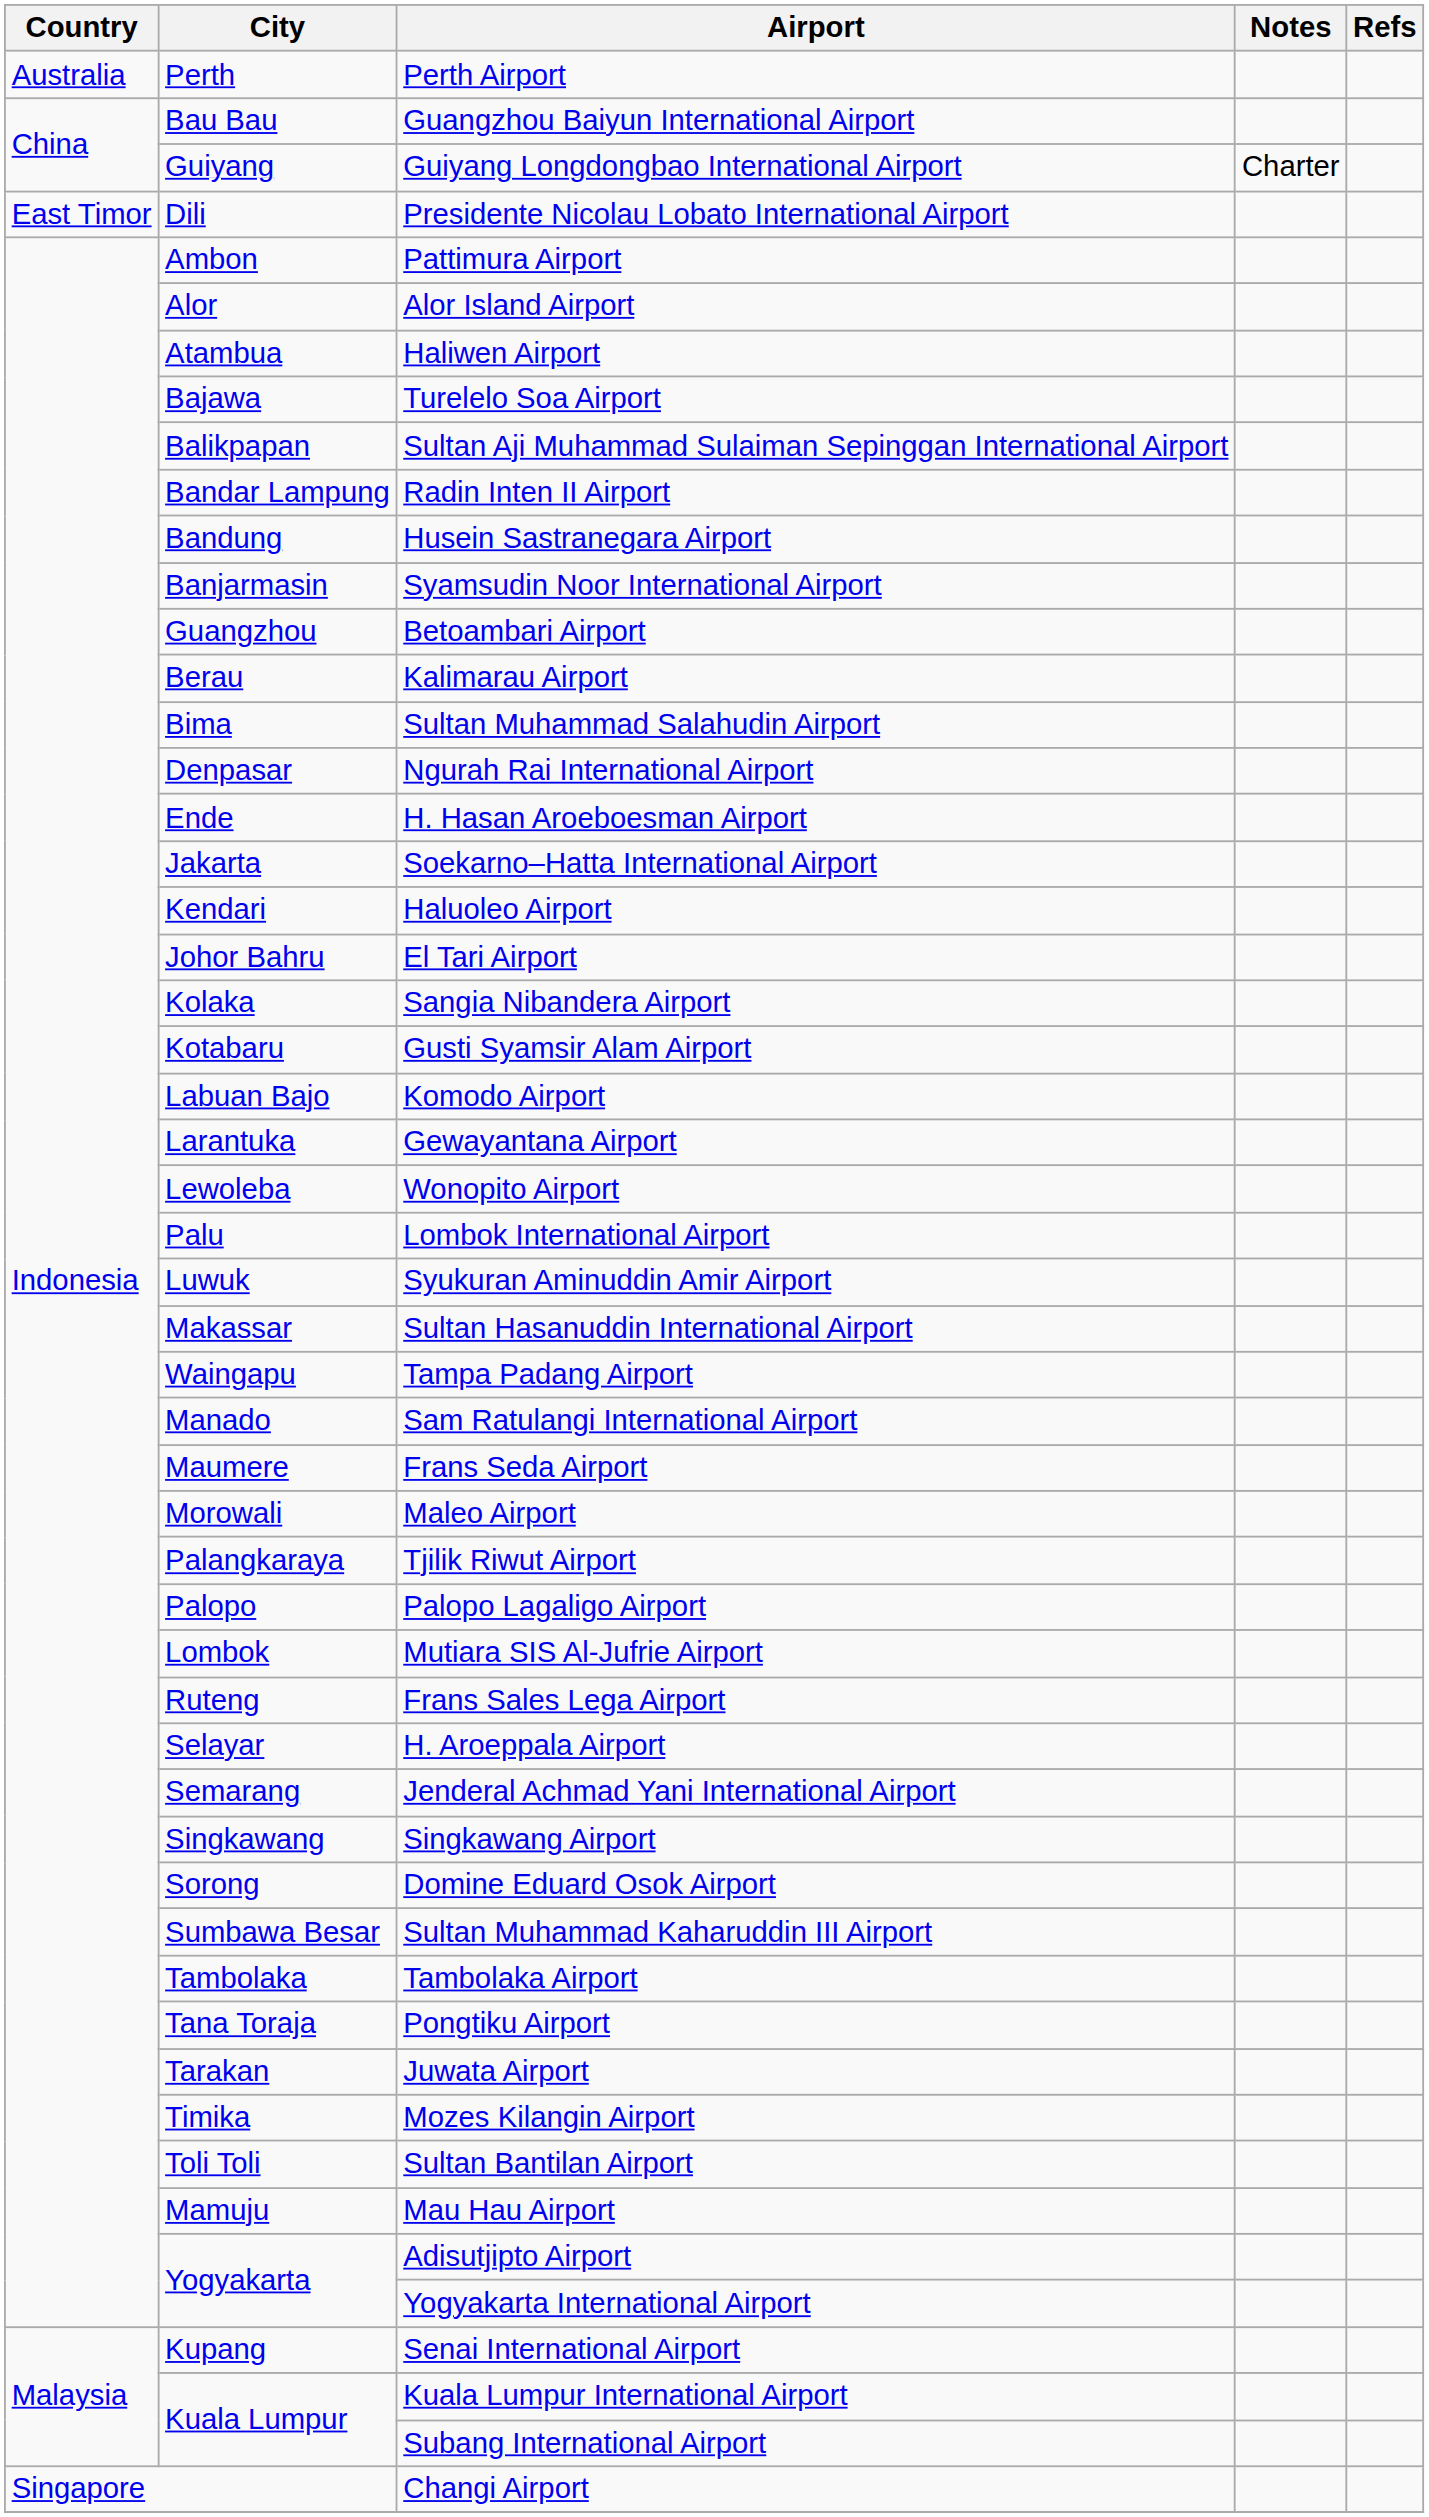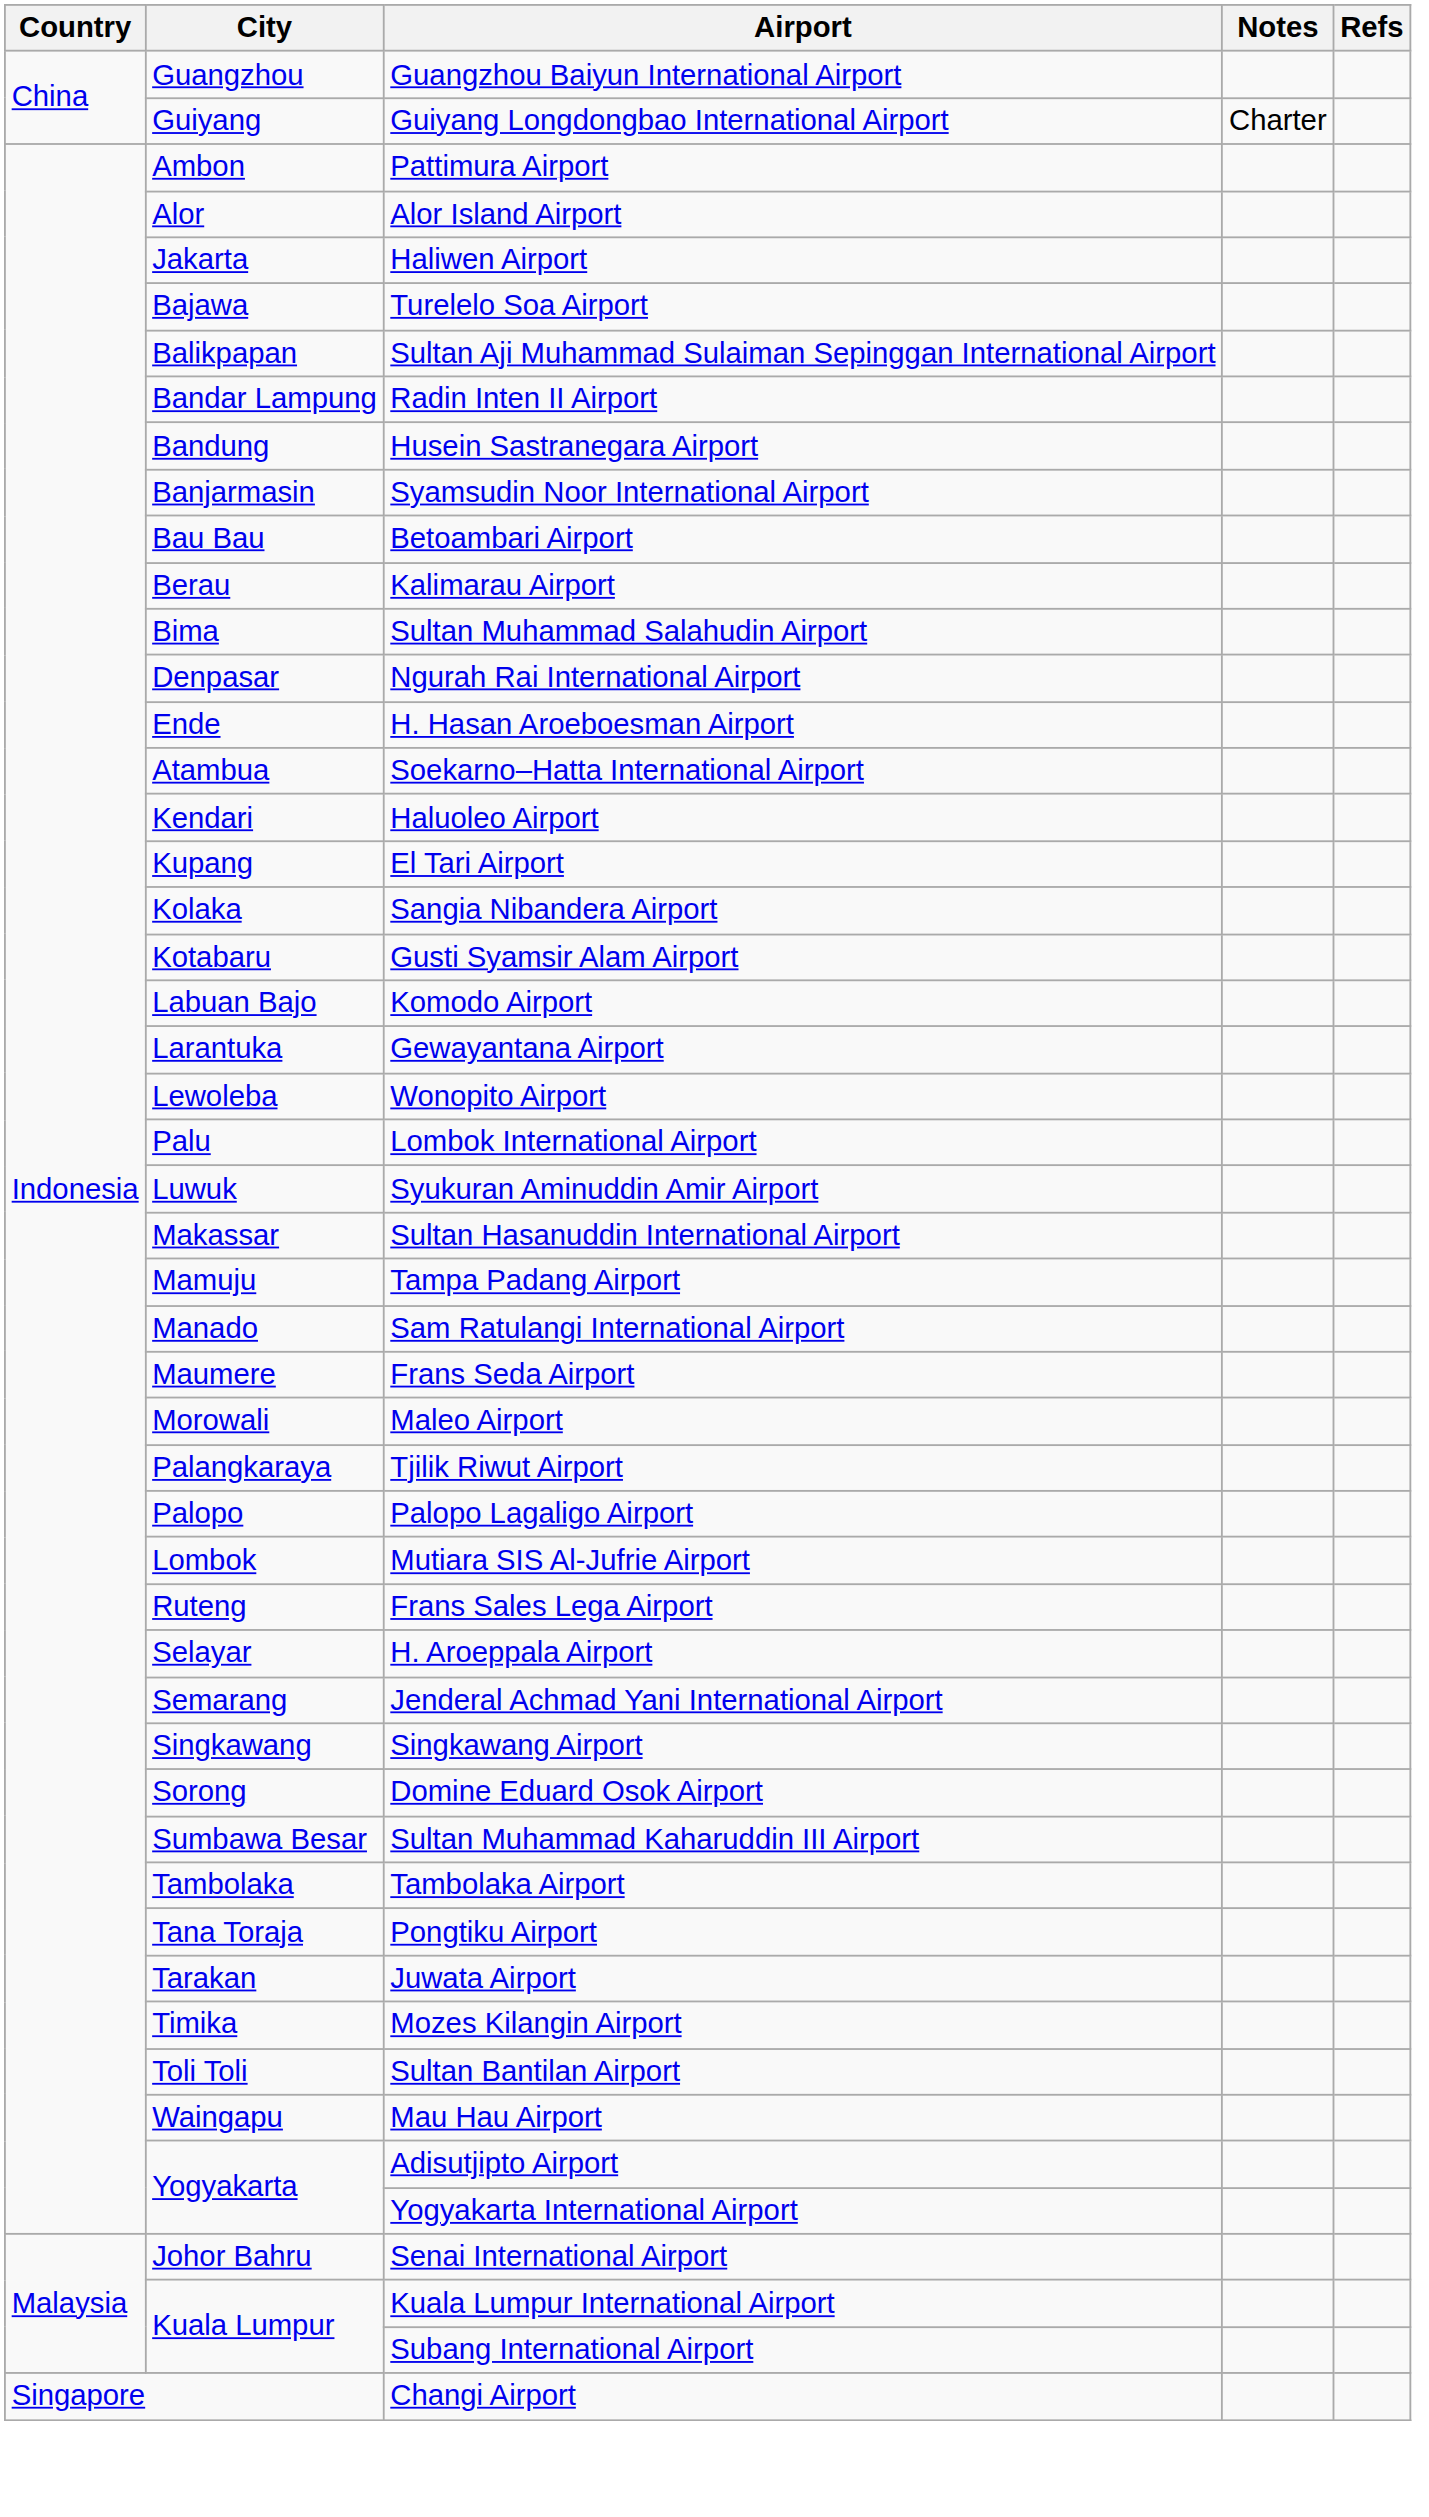 <table class="sortable wikitable">
 <tr>
 <th>Country</th>
 <th>City</th>
 <th>Airport</th>
 <th>Notes</th>
 <th>Refs</th>
 </tr>
 <tr>
-<td><a href='#'>Australia</a></td>
-<td><a href='#'>Perth</a></td>
-<td><a href='#'>Perth  Airport</a></td>
-<td></td>
-<td align=center></td>
-</tr>
-<tr>
 <td rowspan="2"><a href='#'>China</a></td>
-<td><a href='#'>Bau Bau</a></td>
+<td><a href='#'>Guangzhou</a></td>
 <td><a href='#'>Guangzhou Baiyun International Airport</a></td>
 <td></td>
 <td align=center></td>
 </tr>
 <tr>
 <td><a href='#'>Guiyang</a></td>
 <td><a href='#'>Guiyang Longdongbao International Airport</a></td>
 <td align=center>Charter</td>
-<td align=center></td>
-</tr>
-<tr>
-<td><a href='#'>East Timor</a></td>
-<td><a href='#'>Dili</a></td>
-<td><a href='#'>Presidente Nicolau Lobato International Airport</a></td>
-<td></td>
 <td align=center></td>
 </tr>
 <tr>
 <td rowspan="45"><a href='#'>Indonesia</a></td>
 <td><a href='#'>Ambon</a></td>
 <td><a href='#'>Pattimura Airport</a></td>
 <td></td>
 <td align=center></td>
 </tr>
 <tr>
 <td><a href='#'>Alor</a></td>
 <td><a href='#'>Alor Island Airport</a></td>
 <td></td>
 <td align=center></td>
 </tr>
 <tr>
-<td><a href='#'>Atambua</a></td>
+<td><a href='#'>Jakarta</a></td>
 <td><a href='#'>Haliwen Airport</a></td>
 <td></td>
 <td align=center></td>
 </tr>
 <tr>
 <td><a href='#'>Bajawa</a></td>
 <td><a href='#'>Turelelo Soa Airport</a></td>
 <td></td>
 <td align=center></td>
 </tr>
 <tr>
 <td><a href='#'>Balikpapan</a></td>
 <td><a href='#'>Sultan Aji Muhammad Sulaiman Sepinggan International Airport</a></td>
 <td></td>
 <td align=center></td>
 </tr>
 <tr>
 <td><a href='#'>Bandar Lampung</a></td>
 <td><a href='#'>Radin Inten II Airport</a></td>
 <td></td>
 <td align=center><br></td>
 </tr>
 <tr>
 <td><a href='#'>Bandung</a></td>
 <td><a href='#'>Husein Sastranegara Airport</a></td>
 <td></td>
 <td align=center></td>
 </tr>
 <tr>
 <td><a href='#'>Banjarmasin</a></td>
 <td><a href='#'>Syamsudin Noor International Airport</a></td>
 <td></td>
 <td align=center></td>
 </tr>
 <tr>
-<td><a href='#'>Guangzhou</a></td>
+<td><a href='#'>Bau Bau</a></td>
 <td><a href='#'>Betoambari Airport</a></td>
 <td></td>
 <td align=center></td>
 </tr>
 <tr>
 <td><a href='#'>Berau</a></td>
 <td><a href='#'>Kalimarau Airport</a></td>
 <td></td>
 <td align=center></td>
 </tr>
 <tr>
 <td><a href='#'>Bima</a></td>
 <td><a href='#'>Sultan Muhammad Salahudin Airport</a></td>
 <td></td>
 <td align=center></td>
 </tr>
 <tr>
 <td><a href='#'>Denpasar</a></td>
 <td><a href='#'>Ngurah Rai International Airport</a></td>
 <td align=center></td>
 <td align=center></td>
 </tr>
 <tr>
 <td><a href='#'>Ende</a></td>
 <td><a href='#'>H. Hasan Aroeboesman Airport</a></td>
 <td></td>
 <td align=center><br></td>
 </tr>
 <tr>
-<td><a href='#'>Jakarta</a></td>
+<td><a href='#'>Atambua</a></td>
 <td><a href='#'>Soekarno–Hatta International Airport</a></td>
 <td></td>
 <td align=center></td>
 </tr>
 <tr>
 <td><a href='#'>Kendari</a></td>
 <td><a href='#'>Haluoleo Airport</a></td>
 <td></td>
 <td align=center></td>
 </tr>
 <tr>
-<td><a href='#'>Johor Bahru</a></td>
+<td><a href='#'>Kupang</a></td>
 <td><a href='#'>El Tari Airport</a></td>
 <td></td>
 <td align=center></td>
 </tr>
 <tr>
 <td><a href='#'>Kolaka</a></td>
 <td><a href='#'>Sangia Nibandera Airport</a></td>
 <td></td>
 <td align=center></td>
 </tr>
 <tr>
 <td><a href='#'>Kotabaru</a></td>
 <td><a href='#'>Gusti Syamsir Alam Airport</a></td>
 <td></td>
 <td align=center></td>
 </tr>
 <tr>
 <td><a href='#'>Labuan Bajo</a></td>
 <td><a href='#'>Komodo Airport</a></td>
 <td></td>
 <td align=center></td>
 </tr>
 <tr>
 <td><a href='#'>Larantuka</a></td>
 <td><a href='#'>Gewayantana Airport</a></td>
 <td></td>
 <td align=center></td>
 </tr>
 <tr>
 <td><a href='#'>Lewoleba</a></td>
 <td><a href='#'>Wonopito Airport</a></td>
 <td></td>
 <td align=center></td>
 </tr>
 <tr>
 <td><a href='#'>Palu</a></td>
 <td><a href='#'>Lombok International Airport</a></td>
 <td></td>
 <td align=center></td>
 </tr>
 <tr>
 <td><a href='#'>Luwuk</a></td>
 <td><a href='#'>Syukuran Aminuddin Amir Airport</a></td>
 <td></td>
 <td align=center></td>
 </tr>
 <tr>
 <td><a href='#'>Makassar</a></td>
 <td><a href='#'>Sultan Hasanuddin International Airport</a></td>
 <td></td>
 <td align=center></td>
 </tr>
 <tr>
-<td><a href='#'>Waingapu</a></td>
+<td><a href='#'>Mamuju</a></td>
 <td><a href='#'>Tampa Padang Airport</a></td>
 <td></td>
 <td align=center></td>
 </tr>
 <tr>
 <td><a href='#'>Manado</a></td>
 <td><a href='#'>Sam Ratulangi International Airport</a></td>
 <td></td>
 <td align=center></td>
 </tr>
 <tr>
 <td><a href='#'>Maumere</a></td>
 <td><a href='#'>Frans Seda Airport</a></td>
 <td></td>
 <td align=center></td>
 </tr>
 <tr>
 <td><a href='#'>Morowali</a></td>
 <td><a href='#'>Maleo Airport</a></td>
 <td></td>
 <td align=center></td>
 </tr>
 <tr>
 <td><a href='#'>Palangkaraya</a></td>
 <td><a href='#'>Tjilik Riwut Airport</a></td>
 <td></td>
 <td align=center></td>
 </tr>
 <tr>
 <td><a href='#'>Palopo</a></td>
 <td><a href='#'>Palopo Lagaligo Airport</a></td>
 <td></td>
 <td align=center></td>
 </tr>
 <tr>
 <td><a href='#'>Lombok</a></td>
 <td><a href='#'>Mutiara SIS Al-Jufrie Airport</a></td>
 <td></td>
 <td align=center></td>
 </tr>
 <tr>
 <td><a href='#'>Ruteng</a></td>
 <td><a href='#'>Frans Sales Lega Airport</a></td>
 <td></td>
 <td align=center></td>
 </tr>
 <tr>
 <td><a href='#'>Selayar</a></td>
 <td><a href='#'>H. Aroeppala Airport</a></td>
 <td></td>
 <td align=center></td>
 </tr>
 <tr>
 <td><a href='#'>Semarang</a></td>
 <td><a href='#'>Jenderal Achmad Yani International Airport</a></td>
 <td></td>
 <td align=center></td>
 </tr>
 <tr>
 <td><a href='#'>Singkawang</a></td>
 <td><a href='#'>Singkawang Airport</a></td>
 <td></td>
 <td align=center></td>
 </tr>
 <tr>
 <td><a href='#'>Sorong</a></td>
 <td><a href='#'>Domine Eduard Osok Airport</a></td>
 <td></td>
 <td align=center></td>
 </tr>
 <tr>
 <td><a href='#'>Sumbawa Besar</a></td>
 <td><a href='#'>Sultan Muhammad Kaharuddin III Airport</a></td>
 <td></td>
 <td align=center></td>
 </tr>
 <tr>
 <td><a href='#'>Tambolaka</a></td>
 <td><a href='#'>Tambolaka Airport</a></td>
 <td></td>
 <td align=center></td>
 </tr>
 <tr>
 <td><a href='#'>Tana Toraja</a></td>
 <td><a href='#'>Pongtiku Airport</a></td>
 <td></td>
 <td align=center></td>
 </tr>
 <tr>
 <td><a href='#'>Tarakan</a></td>
 <td><a href='#'>Juwata Airport</a></td>
 <td></td>
 <td align=center></td>
 </tr>
 <tr>
 <td><a href='#'>Timika</a></td>
 <td><a href='#'>Mozes Kilangin Airport</a></td>
 <td></td>
 <td align=center></td>
 </tr>
 <tr>
 <td><a href='#'>Toli Toli</a></td>
 <td><a href='#'>Sultan Bantilan Airport</a></td>
 <td></td>
 <td align=center></td>
 </tr>
 <tr>
-<td><a href='#'>Mamuju</a></td>
+<td><a href='#'>Waingapu</a></td>
 <td><a href='#'>Mau Hau Airport</a></td>
 <td></td>
 <td align=center></td>
 </tr>
 <tr>
 <td rowspan="2"><a href='#'>Yogyakarta</a></td>
 <td><a href='#'>Adisutjipto Airport</a></td>
 <td></td>
 <td align=center></td>
 </tr>
 <tr>
 <td><a href='#'>Yogyakarta International Airport</a></td>
 <td align=center></td>
 <td align=center></td>
 </tr>
 <tr>
 <td rowspan="3"><a href='#'>Malaysia</a></td>
-<td><a href='#'>Kupang</a></td>
+<td><a href='#'>Johor Bahru</a></td>
 <td><a href='#'>Senai International Airport</a></td>
 <td></td>
 <td align=center></td>
 </tr>
 <tr>
 <td rowspan="2"><a href='#'>Kuala Lumpur</a></td>
 <td><a href='#'>Kuala Lumpur International Airport</a></td>
 <td align=center></td>
 <td align=center></td>
 </tr>
 <tr>
 <td><a href='#'>Subang International Airport</a></td>
 <td align=center></td>
 <td align=center></td>
 </tr>
 <tr>
 <td colspan="2"><a href='#'>Singapore</a></td>
 <td><a href='#'>Changi Airport</a></td>
 <td></td>
 <td align=center></td>
 </tr>
 <tr>
 </tr>
 </table>
